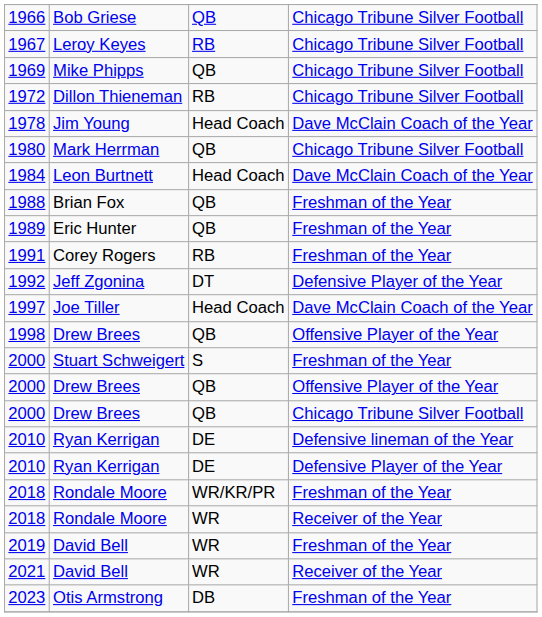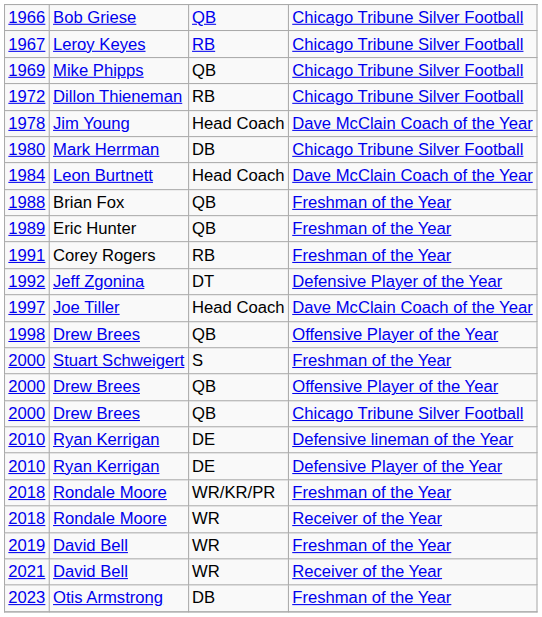 <table class="wikitable">
 <tr>
 </tr>
 <tr>
 <td><a href='#'>1966</a></td>
 <td><a href='#'>Bob Griese</a></td>
 <td><a href='#'>QB</a></td>
 <td><a href='#'>Chicago Tribune Silver Football</a></td>
 </tr>
 <tr>
 <td><a href='#'>1967</a></td>
 <td><a href='#'>Leroy Keyes</a></td>
 <td><a href='#'>RB</a></td>
 <td><a href='#'>Chicago Tribune Silver Football</a></td>
 </tr>
 <tr>
 <td><a href='#'>1969</a></td>
 <td><a href='#'>Mike Phipps</a></td>
 <td>QB</td>
 <td><a href='#'>Chicago Tribune Silver Football</a></td>
 </tr>
 <tr>
 <td><a href='#'>1972</a></td>
 <td><a href='#'>Dillon Thieneman</a></td>
 <td>RB</td>
 <td><a href='#'>Chicago Tribune Silver Football</a></td>
 </tr>
 <tr>
 <td><a href='#'>1978</a></td>
 <td><a href='#'>Jim Young</a></td>
 <td>Head Coach</td>
 <td><a href='#'>Dave McClain Coach of the Year</a></td>
 </tr>
 <tr>
 <td><a href='#'>1980</a></td>
 <td><a href='#'>Mark Herrman</a></td>
-<td>QB</td>
+<td>DB</td>
 <td><a href='#'>Chicago Tribune Silver Football</a></td>
 </tr>
 <tr>
 <td><a href='#'>1984</a></td>
 <td><a href='#'>Leon Burtnett</a></td>
 <td>Head Coach</td>
 <td><a href='#'>Dave McClain Coach of the Year</a></td>
 </tr>
 <tr>
 <td><a href='#'>1988</a></td>
 <td>Brian Fox</td>
 <td>QB</td>
 <td><a href='#'>Freshman of the Year</a></td>
 </tr>
 <tr>
 <td><a href='#'>1989</a></td>
 <td>Eric Hunter</td>
 <td>QB</td>
 <td><a href='#'>Freshman of the Year</a></td>
 </tr>
 <tr>
 <td><a href='#'>1991</a></td>
 <td>Corey Rogers</td>
 <td>RB</td>
 <td><a href='#'>Freshman of the Year</a></td>
 </tr>
 <tr>
 <td><a href='#'>1992</a></td>
 <td><a href='#'>Jeff Zgonina</a></td>
 <td>DT</td>
 <td><a href='#'>Defensive Player of the Year</a></td>
 </tr>
 <tr>
 <td><a href='#'>1997</a></td>
 <td><a href='#'>Joe Tiller</a></td>
 <td>Head Coach</td>
 <td><a href='#'>Dave McClain Coach of the Year</a></td>
 </tr>
 <tr>
 <td><a href='#'>1998</a></td>
 <td><a href='#'>Drew Brees</a></td>
 <td>QB</td>
 <td><a href='#'>Offensive Player of the Year</a></td>
 </tr>
 <tr>
 <td><a href='#'>2000</a></td>
 <td><a href='#'>Stuart Schweigert</a></td>
 <td>S</td>
 <td><a href='#'>Freshman of the Year</a></td>
 </tr>
 <tr>
 <td><a href='#'>2000</a></td>
 <td><a href='#'>Drew Brees</a></td>
 <td>QB</td>
 <td><a href='#'>Offensive Player of the Year</a></td>
 </tr>
 <tr>
 <td><a href='#'>2000</a></td>
 <td><a href='#'>Drew Brees</a></td>
 <td>QB</td>
 <td><a href='#'>Chicago Tribune Silver Football</a></td>
 </tr>
 <tr>
 <td><a href='#'>2010</a></td>
 <td><a href='#'>Ryan Kerrigan</a></td>
 <td>DE</td>
 <td><a href='#'>Defensive lineman of the Year</a></td>
 </tr>
 <tr>
 <td><a href='#'>2010</a></td>
 <td><a href='#'>Ryan Kerrigan</a></td>
 <td>DE</td>
 <td><a href='#'>Defensive Player of the Year</a></td>
 </tr>
 <tr>
 <td><a href='#'>2018</a></td>
 <td><a href='#'>Rondale Moore</a></td>
 <td>WR/KR/PR</td>
 <td><a href='#'>Freshman of the Year</a></td>
 </tr>
 <tr>
 <td><a href='#'>2018</a></td>
 <td><a href='#'>Rondale Moore</a></td>
 <td>WR</td>
 <td><a href='#'>Receiver of the Year</a></td>
 </tr>
 <tr>
 <td><a href='#'>2019</a></td>
 <td><a href='#'>David Bell</a></td>
 <td>WR</td>
 <td><a href='#'>Freshman of the Year</a></td>
 </tr>
 <tr>
 <td><a href='#'>2021</a></td>
 <td><a href='#'>David Bell</a></td>
 <td>WR</td>
 <td><a href='#'>Receiver of the Year</a></td>
 </tr>
 <tr>
 <td><a href='#'>2023</a></td>
 <td><a href='#'>Otis Armstrong</a></td>
 <td>DB</td>
 <td><a href='#'>Freshman of the Year</a></td>
 </tr>
 <tr>
 </tr>
 </table>
